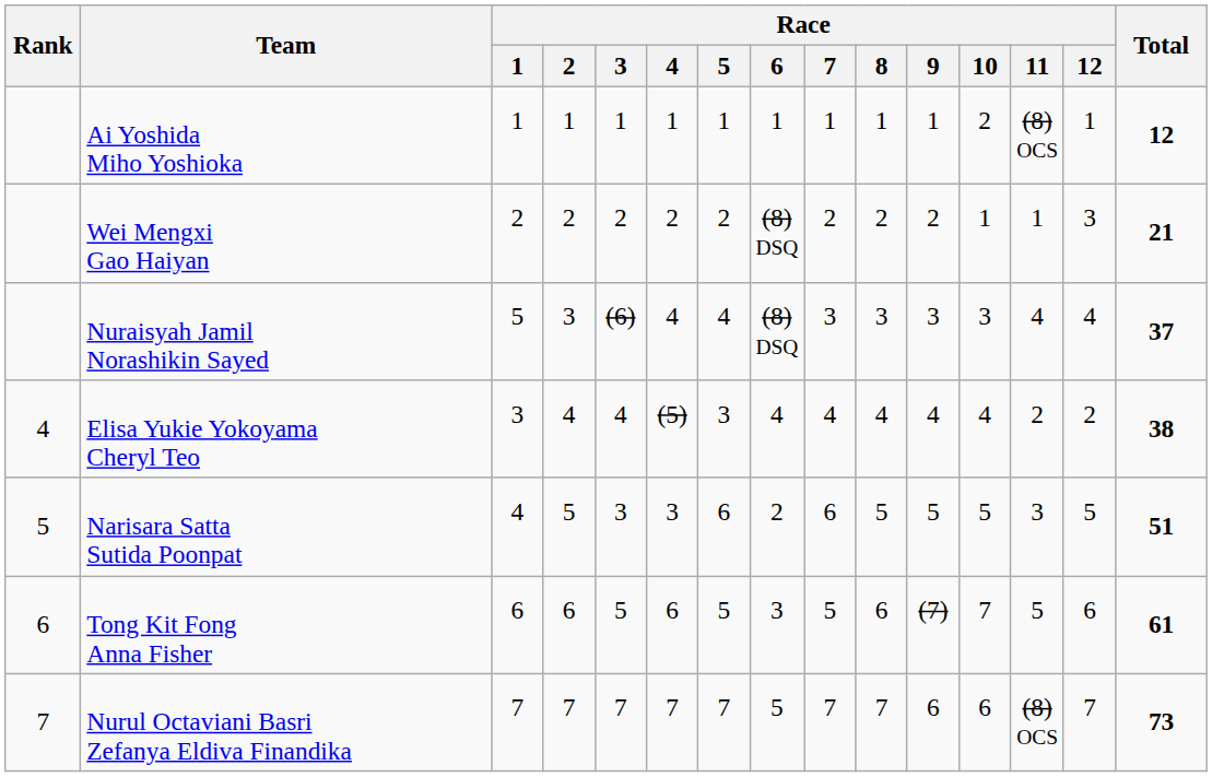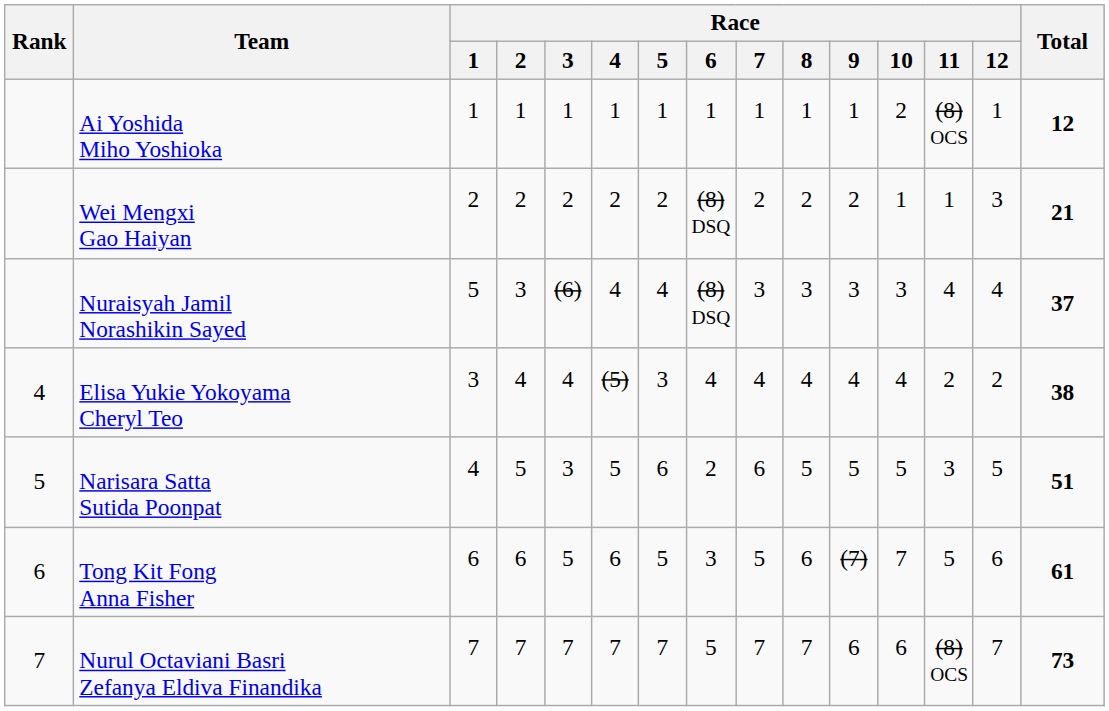 <table | class="wikitable" style="text-align:center">
 <tr>
 <th rowspan="2" width=40>Rank</th>
 <th rowspan="2" width=250>Team</th>
 <th colspan="12">Race</th>
 <th rowspan="2" width=50>Total</th>
 </tr>
 <tr>
 <th width=25>1</th>
 <th width=25>2</th>
 <th width=25>3</th>
 <th width=25>4</th>
 <th width=25>5</th>
 <th width=25>6</th>
 <th width=25>7</th>
 <th width=25>8</th>
 <th width=25>9</th>
 <th width=25>10</th>
 <th width=25>11</th>
 <th width=25>12</th>
 </tr>
 <tr>
 <td></td>
 <td align=left><br><a href='#'>Ai Yoshida</a><br><a href='#'>Miho Yoshioka</a></td>
 <td>1<br> </td>
 <td>1<br> </td>
 <td>1<br> </td>
 <td>1<br> </td>
 <td>1<br> </td>
 <td>1<br> </td>
 <td>1<br> </td>
 <td>1<br> </td>
 <td>1<br> </td>
 <td>2<br> </td>
 <td><s>(8)</s><br><small>OCS</small></td>
 <td>1<br> </td>
 <td><strong>12</strong></td>
 </tr>
 <tr>
 <td></td>
 <td align=left><br><a href='#'>Wei Mengxi</a><br><a href='#'>Gao Haiyan</a></td>
 <td>2<br> </td>
 <td>2<br> </td>
 <td>2<br> </td>
 <td>2<br> </td>
 <td>2<br> </td>
 <td><s>(8)</s><br><small>DSQ</small></td>
 <td>2<br> </td>
 <td>2<br> </td>
 <td>2<br> </td>
 <td>1<br> </td>
 <td>1<br> </td>
 <td>3<br> </td>
 <td><strong>21</strong></td>
 </tr>
 <tr>
 <td></td>
 <td align=left><br><a href='#'>Nuraisyah Jamil</a><br><a href='#'>Norashikin Sayed</a></td>
 <td>5<br> </td>
 <td>3<br> </td>
 <td><s>(6)</s><br> </td>
 <td>4<br> </td>
 <td>4<br> </td>
 <td><s>(8)</s><br><small>DSQ</small></td>
 <td>3<br> </td>
 <td>3<br> </td>
 <td>3<br> </td>
 <td>3<br> </td>
 <td>4<br> </td>
 <td>4<br> </td>
 <td><strong>37</strong></td>
 </tr>
 <tr>
 <td>4</td>
 <td align=left><br><a href='#'>Elisa Yukie Yokoyama</a><br><a href='#'>Cheryl Teo</a></td>
 <td>3<br> </td>
 <td>4<br> </td>
 <td>4<br> </td>
 <td><s>(5)</s><br> </td>
 <td>3<br> </td>
 <td>4<br> </td>
 <td>4<br> </td>
 <td>4<br> </td>
 <td>4<br> </td>
 <td>4<br> </td>
 <td>2<br> </td>
 <td>2<br> </td>
 <td><strong>38</strong></td>
 </tr>
 <tr>
 <td>5</td>
 <td align=left><br><a href='#'>Narisara Satta</a><br><a href='#'>Sutida Poonpat</a></td>
 <td>4<br> </td>
 <td>5<br> </td>
 <td>3<br> </td>
-<td>3<br> </td>
+<td>5<br> </td>
 <td>6<br> </td>
 <td>2<br> </td>
 <td>6<br> </td>
 <td>5<br> </td>
 <td>5<br> </td>
 <td>5<br> </td>
 <td>3<br> </td>
 <td>5<br> </td>
 <td><strong>51</strong></td>
 </tr>
 <tr>
 <td>6</td>
 <td align=left><br><a href='#'>Tong Kit Fong</a><br><a href='#'>Anna Fisher</a></td>
 <td>6<br> </td>
 <td>6<br> </td>
 <td>5<br> </td>
 <td>6<br> </td>
 <td>5<br> </td>
 <td>3<br> </td>
 <td>5<br> </td>
 <td>6<br> </td>
 <td><s>(7)</s><br> </td>
 <td>7<br> </td>
 <td>5<br> </td>
 <td>6<br> </td>
 <td><strong>61</strong></td>
 </tr>
 <tr>
 <td>7</td>
 <td align=left><br><a href='#'>Nurul Octaviani Basri</a><br><a href='#'>Zefanya Eldiva Finandika</a></td>
 <td>7<br> </td>
 <td>7<br> </td>
 <td>7<br> </td>
 <td>7<br> </td>
 <td>7<br> </td>
 <td>5<br> </td>
 <td>7<br> </td>
 <td>7<br> </td>
 <td>6<br> </td>
 <td>6<br> </td>
 <td><s>(8)</s><br><small>OCS</small></td>
 <td>7<br> </td>
 <td><strong>73</strong></td>
 </tr>
 </table>
